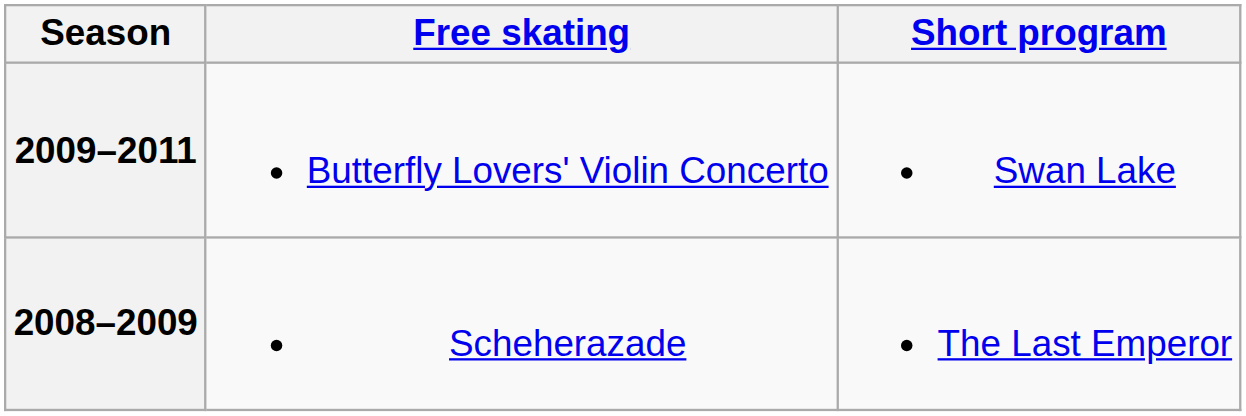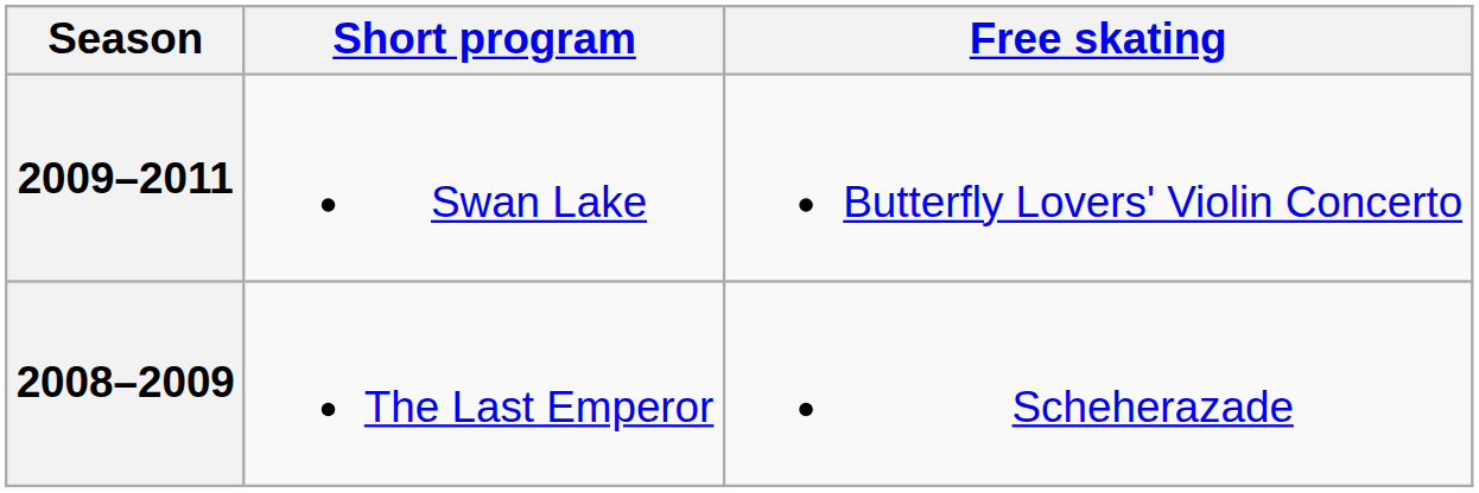 <table class="wikitable" style="text-align:center">
 <tr>
 <th>Season</th>
+<th><a href='#'>Short program</a></th>
 <th><a href='#'>Free skating</a></th>
-<th><a href='#'>Short program</a></th>
 </tr>
 <tr>
 <th>2009–2011 <br> </th>
+<td><br><ul><li><a href='#'>Swan Lake</a> <br></li></ul></td>
 <td><br><ul><li><a href='#'>Butterfly Lovers' Violin Concerto</a> <br></li></ul></td>
-<td><br><ul><li><a href='#'>Swan Lake</a> <br></li></ul></td>
 </tr>
 <tr>
 <th>2008–2009</th>
+<td><br><ul><li><a href='#'>The Last Emperor</a> <br></li></ul></td>
 <td><br><ul><li><a href='#'>Scheherazade</a> <br></li></ul></td>
-<td><br><ul><li><a href='#'>The Last Emperor</a> <br></li></ul></td>
 </tr>
 </table>
